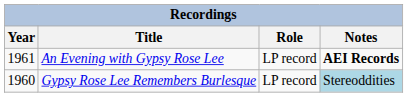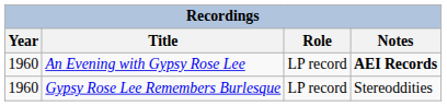 <table class="wikitable" style="font-size: 100%;">
 <tr>
 <th colspan="4" style="background: LightSteelBlue;">Recordings</th>
 </tr>
 <tr>
 <th>Year</th>
 <th>Title</th>
 <th>Role</th>
 <th>Notes</th>
 </tr>
 <tr>
-<td>1961</td>
+<td>1960</td>
 <td><em><a href='#'>An Evening with Gypsy Rose Lee</a></em></td>
 <td>LP record</td>
 <td><strong>AEI Records</strong></td>
 </tr>
 <tr>
 <td>1960</td>
 <td><em><a href='#'>Gypsy Rose Lee Remembers Burlesque</a></em></td>
 <td>LP record</td>
-<td style="background: lightblue;">Stereoddities</td>
+<td>Stereoddities</td>
 </tr>
 </table>
